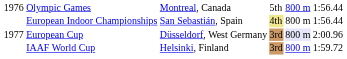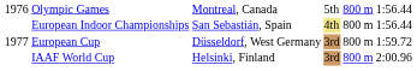 <table>
 <tr>
 <td>1976</td>
 <td><a href='#'>Olympic Games</a></td>
 <td><a href='#'>Montreal</a>, Canada</td>
 <td>5th</td>
 <td><a href='#'>800 m</a></td>
 <td>1:56.44</td>
 </tr>
 <tr>
 <td rowspan=3>1977</td>
 <td><a href='#'>European Indoor Championships</a></td>
 <td><a href='#'>San Sebastián</a>, Spain</td>
 <td style="background: khaki;">4th</td>
 <td>800 m</td>
 <td>1:56.44</td>
 </tr>
 <tr>
 <td><a href='#'>European Cup</a></td>
 <td><a href='#'>Düsseldorf</a>, West Germany</td>
 <td bgcolor=cc9966>3rd</td>
-<td style="background: lavender;">800 m</td>
-<td>2:00.96</td>
+<td>800 m</td>
+<td>1:59.72</td>
 </tr>
 <tr>
 <td><a href='#'>IAAF World Cup</a></td>
 <td><a href='#'>Helsinki</a>, Finland</td>
 <td bgcolor=cc9966>3rd</td>
 <td><a href='#'>800 m</a></td>
-<td>1:59.72</td>
+<td>2:00.96</td>
 </tr>
 </table>
